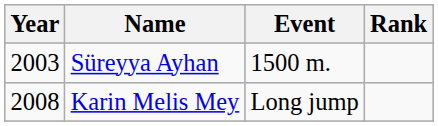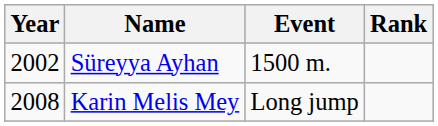 <table class="sortable wikitable">
 <tr>
 <th>Year</th>
 <th>Name</th>
 <th>Event</th>
 <th>Rank</th>
 </tr>
 <tr>
-<td>2003</td>
+<td>2002</td>
 <td><a href='#'>Süreyya Ayhan</a></td>
 <td>1500 m.</td>
 <td></td>
 </tr>
 <tr>
 <td>2008</td>
 <td><a href='#'>Karin Melis Mey</a></td>
 <td>Long jump</td>
 <td></td>
 </tr>
 </table>
